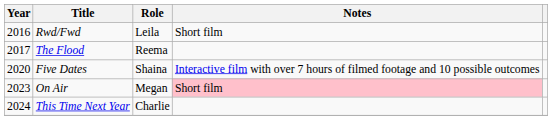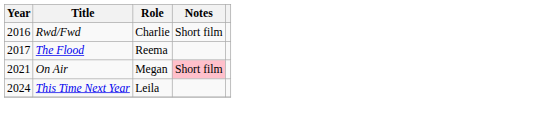 <table class="wikitable sortable">
 <tr>
 <th>Year</th>
 <th>Title</th>
 <th>Role</th>
 <th class="unsortable">Notes</th>
 <th class="unsortable"></th>
 </tr>
 <tr>
 <td>2016</td>
 <td><em>Rwd/Fwd</em></td>
-<td>Leila</td>
+<td>Charlie</td>
 <td>Short film</td>
 <td style = "text-align: center;"></td>
 </tr>
 <tr>
 <td>2017</td>
 <td><em><a href='#'>The Flood</a></em></td>
 <td>Reema</td>
 <td></td>
 <td style = "text-align: center;"></td>
 </tr>
 <tr>
-<td>2020</td>
-<td><em>Five Dates</em></td>
-<td>Shaina</td>
-<td><a href='#'>Interactive film</a> with over 7 hours of filmed footage and 10 possible outcomes</td>
-<td style = "text-align: center;"></td>
-</tr>
-<tr>
-<td>2023</td>
+<td>2021</td>
 <td><em>On Air</em></td>
 <td>Megan</td>
 <td style="background: pink;">Short film</td>
 <td style = "text-align: center;"></td>
 </tr>
 <tr>
 <td>2024</td>
 <td><em><a href='#'>This Time Next Year</a></em></td>
-<td>Charlie</td>
+<td>Leila</td>
 <td></td>
 <td></td>
 </tr>
 <tr>
 </tr>
 </table>
